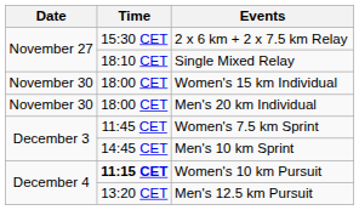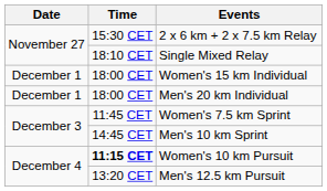 <table class="wikitable" style="text-align: center" width="400">
 <tr>
 <th>Date</th>
 <th>Time</th>
 <th>Events</th>
 </tr>
 <tr>
 <td rowspan=2>November 27</td>
 <td>15:30 <a href='#'>CET</a></td>
 <td style="text-align: left">2 x 6 km + 2 x 7.5 km Relay</td>
 </tr>
 <tr>
 <td>18:10 <a href='#'>CET</a></td>
 <td style="text-align: left">Single Mixed Relay</td>
 </tr>
 <tr>
-<td>November 30</td>
+<td>December 1</td>
 <td>18:00 <a href='#'>CET</a></td>
 <td style="text-align: left">Women's 15 km Individual</td>
 </tr>
 <tr>
-<td>November 30</td>
+<td>December 1</td>
 <td>18:00 <a href='#'>CET</a></td>
 <td style="text-align: left">Men's 20 km Individual</td>
 </tr>
 <tr>
 <td rowspan=2>December 3</td>
 <td>11:45 <a href='#'>CET</a></td>
 <td style="text-align: left">Women's 7.5 km Sprint</td>
 </tr>
 <tr>
 <td>14:45 <a href='#'>CET</a></td>
 <td style="text-align: left">Men's 10 km Sprint</td>
 </tr>
 <tr>
 <td rowspan=2>December 4</td>
 <td><strong>11:15 <a href='#'>CET</a></strong></td>
 <td style="text-align: left">Women's 10 km Pursuit</td>
 </tr>
 <tr>
 <td>13:20 <a href='#'>CET</a></td>
 <td style="text-align: left">Men's 12.5 km Pursuit</td>
 </tr>
 </table>
